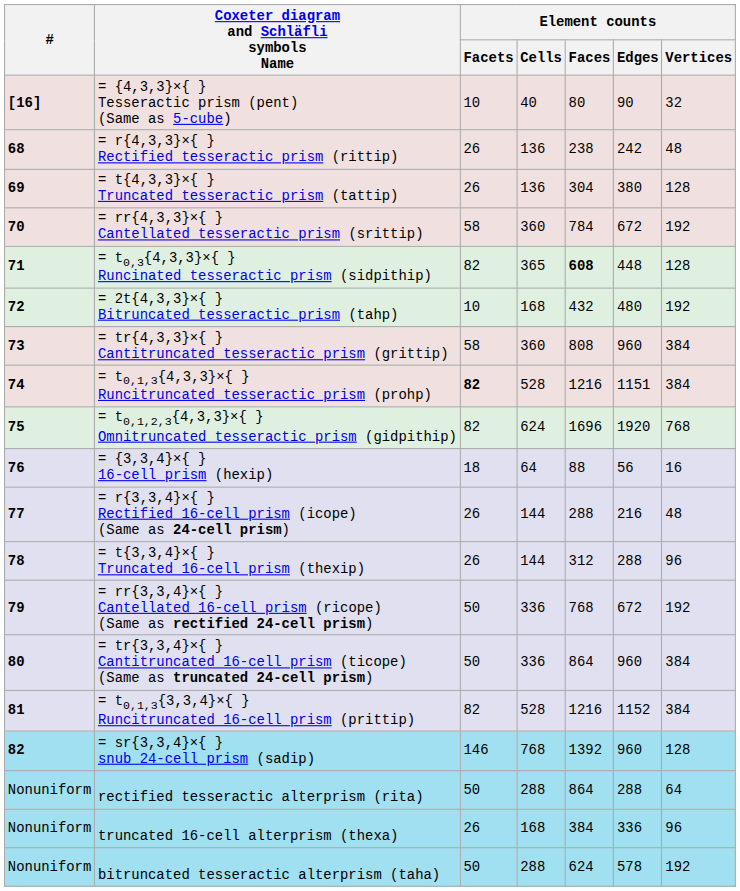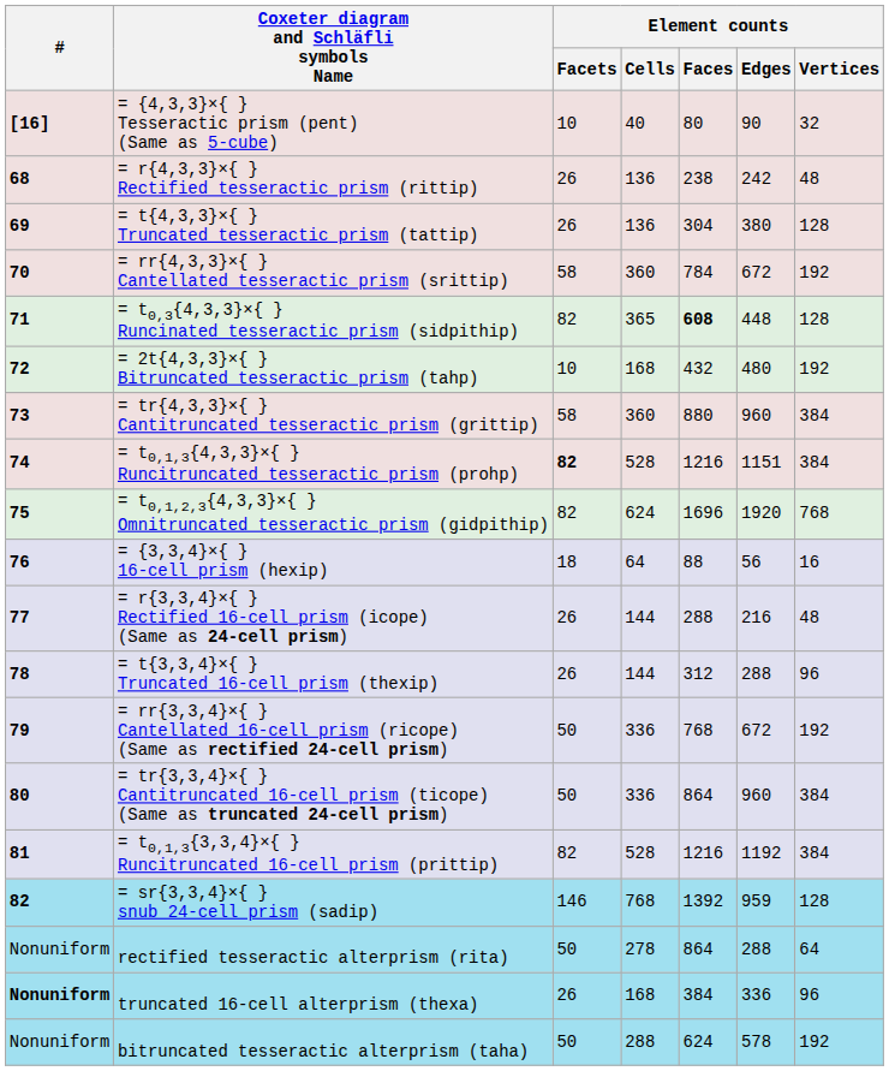 <table class="wikitable">
 <tr>
 <th rowspan=2>#</th>
 <th rowspan=2><a href='#'>Coxeter diagram</a><br> and <a href='#'>Schläfli</a><br>symbols<br>Name</th>
 <th colspan=5 rowspan=1>Element counts</th>
 </tr>
 <tr>
 <th>Facets</th>
 <th>Cells</th>
 <th>Faces</th>
 <th>Edges</th>
 <th>Vertices</th>
 </tr>
 <tr BGCOLOR="#f0e0e0">
 <td><strong>[16]</strong></td>
 <td> = {4,3,3}×{ }<br>Tesseractic prism (pent)<br>(Same as <a href='#'>5-cube</a>)</td>
 <td>10</td>
 <td>40</td>
 <td>80</td>
 <td>90</td>
 <td>32</td>
 </tr>
 <tr BGCOLOR="#f0e0e0">
 <td><strong>68</strong></td>
 <td> = r{4,3,3}×{ }<br><a href='#'>Rectified tesseractic prism</a> (rittip)</td>
 <td>26</td>
 <td>136</td>
 <td>238</td>
 <td>242</td>
 <td>48</td>
 </tr>
 <tr BGCOLOR="#f0e0e0">
 <td><strong>69</strong></td>
 <td> = t{4,3,3}×{ }<br><a href='#'>Truncated tesseractic prism</a> (tattip)</td>
 <td>26</td>
 <td>136</td>
 <td>304</td>
 <td>380</td>
 <td>128</td>
 </tr>
 <tr BGCOLOR="#f0e0e0">
 <td><strong>70</strong></td>
 <td> = rr{4,3,3}×{ }<br><a href='#'>Cantellated tesseractic prism</a> (srittip)</td>
 <td>58</td>
 <td>360</td>
 <td>784</td>
 <td>672</td>
 <td>192</td>
 </tr>
 <tr BGCOLOR="#e0f0e0">
 <td><strong>71</strong></td>
 <td> = t<sub>0,3</sub>{4,3,3}×{ }<br><a href='#'>Runcinated tesseractic prism</a> (sidpithip)</td>
 <td>82</td>
 <td>365</td>
 <td><strong>608</strong></td>
 <td>448</td>
 <td>128</td>
 </tr>
 <tr BGCOLOR="#e0f0e0">
 <td><strong>72</strong></td>
 <td> = 2t{4,3,3}×{ }<br><a href='#'>Bitruncated tesseractic prism</a> (tahp)</td>
 <td>10</td>
 <td>168</td>
 <td>432</td>
 <td>480</td>
 <td>192</td>
 </tr>
 <tr BGCOLOR="#f0e0e0">
 <td><strong>73</strong></td>
 <td> = tr{4,3,3}×{ }<br><a href='#'>Cantitruncated tesseractic prism</a> (grittip)</td>
 <td>58</td>
 <td>360</td>
-<td>808</td>
+<td>880</td>
 <td>960</td>
 <td>384</td>
 </tr>
 <tr BGCOLOR="#f0e0e0">
 <td><strong>74</strong></td>
 <td> = t<sub>0,1,3</sub>{4,3,3}×{ }<br><a href='#'>Runcitruncated tesseractic prism</a> (prohp)</td>
 <td><strong>82</strong></td>
 <td>528</td>
 <td>1216</td>
 <td>1151</td>
 <td>384</td>
 </tr>
 <tr BGCOLOR="#e0f0e0">
 <td><strong>75</strong></td>
 <td> = t<sub>0,1,2,3</sub>{4,3,3}×{ }<br><a href='#'>Omnitruncated tesseractic prism</a> (gidpithip)</td>
 <td>82</td>
 <td>624</td>
 <td>1696</td>
 <td>1920</td>
 <td>768</td>
 </tr>
 <tr BGCOLOR="#e0e0f0">
 <td><strong>76</strong></td>
 <td> = {3,3,4}×{ }<br><a href='#'>16-cell prism</a> (hexip)</td>
 <td>18</td>
 <td>64</td>
 <td>88</td>
 <td>56</td>
 <td>16</td>
 </tr>
 <tr BGCOLOR="#e0e0f0">
 <td><strong>77</strong></td>
 <td> = r{3,3,4}×{ }<br><a href='#'>Rectified 16-cell prism</a> (icope)<br>(Same as <strong>24-cell prism</strong>)</td>
 <td>26</td>
 <td>144</td>
 <td>288</td>
 <td>216</td>
 <td>48</td>
 </tr>
 <tr BGCOLOR="#e0e0f0">
 <td><strong>78</strong></td>
 <td> = t{3,3,4}×{ }<br><a href='#'>Truncated 16-cell prism</a> (thexip)</td>
 <td>26</td>
 <td>144</td>
 <td>312</td>
 <td>288</td>
 <td>96</td>
 </tr>
 <tr BGCOLOR="#e0e0f0">
 <td><strong>79</strong></td>
 <td> = rr{3,3,4}×{ }<br><a href='#'>Cantellated 16-cell prism</a> (ricope)<br>(Same as <strong>rectified 24-cell prism</strong>)</td>
 <td>50</td>
 <td>336</td>
 <td>768</td>
 <td>672</td>
 <td>192</td>
 </tr>
 <tr BGCOLOR="#e0e0f0">
 <td><strong>80</strong></td>
 <td> = tr{3,3,4}×{ }<br><a href='#'>Cantitruncated 16-cell prism</a> (ticope)<br>(Same as <strong>truncated 24-cell prism</strong>)</td>
 <td>50</td>
 <td>336</td>
 <td>864</td>
 <td>960</td>
 <td>384</td>
 </tr>
 <tr BGCOLOR="#e0e0f0">
 <td><strong>81</strong></td>
 <td> = t<sub>0,1,3</sub>{3,3,4}×{ }<br><a href='#'>Runcitruncated 16-cell prism</a> (prittip)</td>
 <td>82</td>
 <td>528</td>
 <td>1216</td>
-<td>1152</td>
+<td>1192</td>
 <td>384</td>
 </tr>
 <tr BGCOLOR="#a0e0f0">
 <td><strong>82</strong></td>
 <td> = sr{3,3,4}×{ }<br><a href='#'>snub 24-cell prism</a> (sadip)</td>
 <td>146</td>
 <td>768</td>
 <td>1392</td>
-<td>960</td>
+<td>959</td>
 <td>128</td>
 </tr>
 <tr BGCOLOR="#a0e0f0">
 <td>Nonuniform</td>
 <td><br>rectified tesseractic alterprism (rita)</td>
 <td>50</td>
-<td>288</td>
+<td>278</td>
 <td>864</td>
 <td>288</td>
 <td>64</td>
 </tr>
 <tr BGCOLOR="#a0e0f0">
-<td>Nonuniform</td>
+<td><strong>Nonuniform</strong></td>
 <td><br>truncated 16-cell alterprism (thexa)</td>
 <td>26</td>
 <td>168</td>
 <td>384</td>
 <td>336</td>
 <td>96</td>
 </tr>
 <tr BGCOLOR="#a0e0f0">
 <td>Nonuniform</td>
 <td><br>bitruncated tesseractic alterprism (taha)</td>
 <td>50</td>
 <td>288</td>
 <td>624</td>
 <td>578</td>
 <td>192</td>
 </tr>
 </table>
